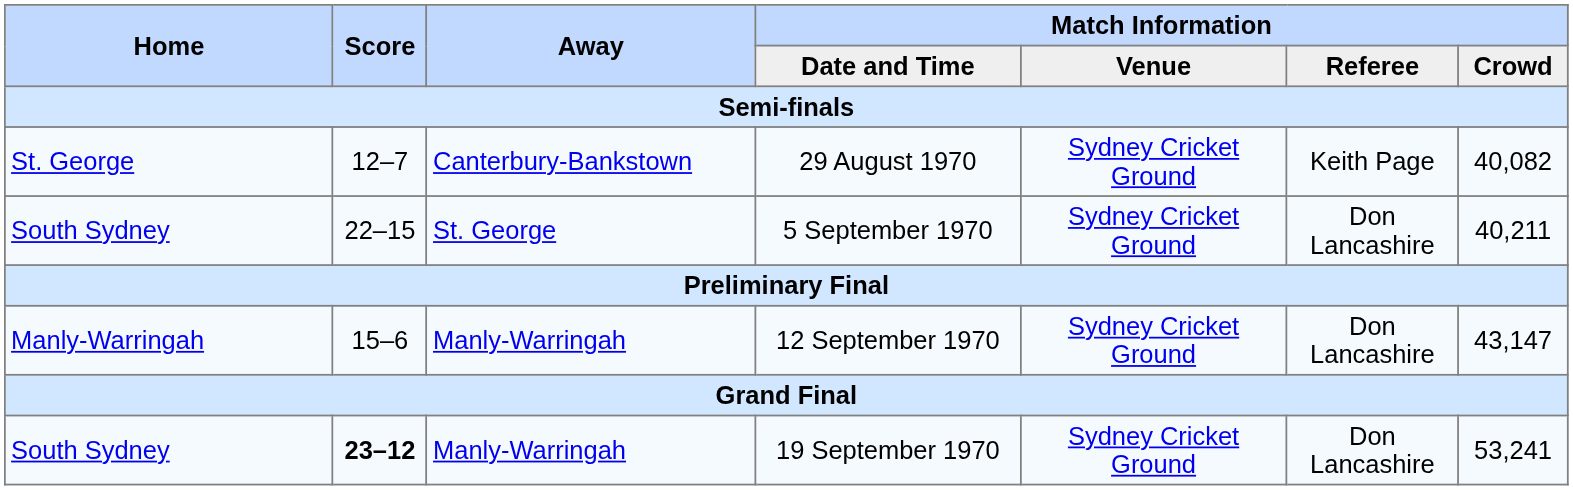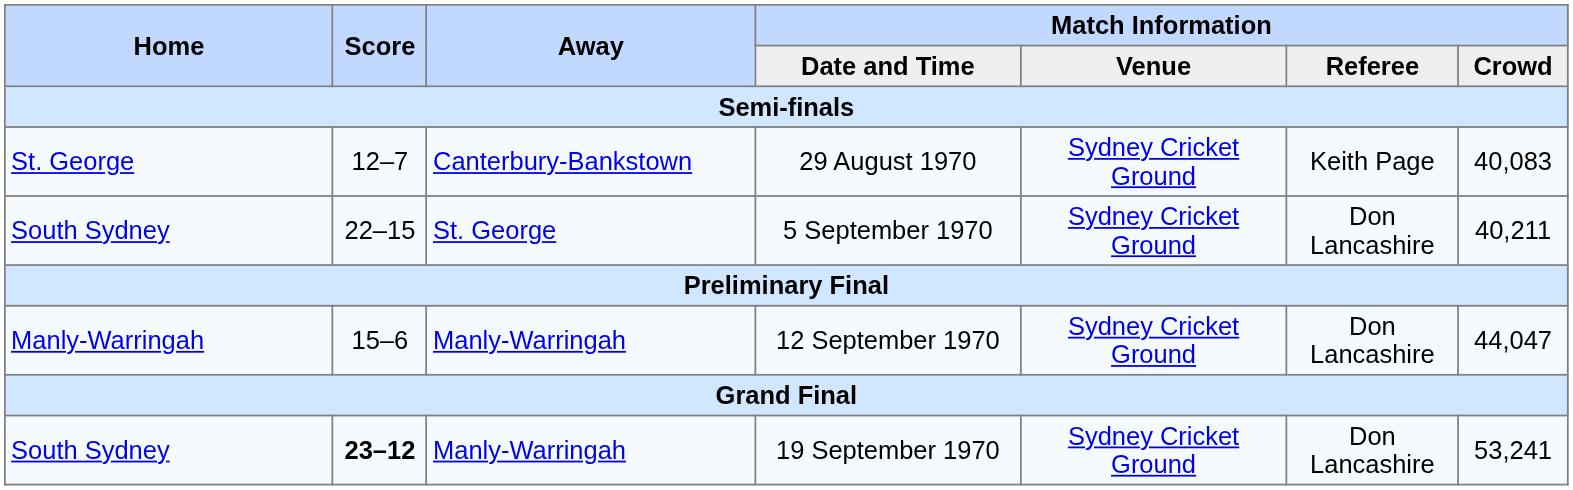 <table border="1" cellpadding="3" cellspacing="0" style="border-collapse:collapse; font-size:90%; text-align:center; width:100%;">
 <tr style="background:#c1d8ff;">
 <th rowspan="2" style="width:21%;">Home</th>
 <th rowspan="2" style="width:6%;">Score</th>
 <th rowspan="2" style="width:21%;">Away</th>
 <th colspan=6>Match Information</th>
 </tr>
 <tr style="background:#efefef;">
 <th width=17%>Date and Time</th>
 <th width=17%>Venue</th>
 <th width=11%>Referee</th>
 <th width=7%>Crowd</th>
 </tr>
 <tr style="background:#d0e7ff;">
 <td colspan=7><strong>Semi-finals</strong></td>
 </tr>
 <tr style="background:#f5faff;">
 <td align=left> <a href='#'>St. George</a></td>
 <td>12–7</td>
 <td align=left> <a href='#'>Canterbury-Bankstown</a></td>
 <td>29 August 1970</td>
 <td><a href='#'>Sydney Cricket Ground</a></td>
 <td>Keith Page</td>
-<td>40,082</td>
+<td>40,083</td>
 </tr>
 <tr style="background:#f5faff;">
 <td align=left> <a href='#'>South Sydney</a></td>
 <td>22–15</td>
 <td align=left> <a href='#'>St. George</a></td>
 <td>5 September 1970</td>
 <td><a href='#'>Sydney Cricket Ground</a></td>
 <td>Don Lancashire</td>
 <td>40,211</td>
 </tr>
 <tr style="background:#d0e7ff;">
 <td colspan=7><strong>Preliminary Final</strong></td>
 </tr>
 <tr style="background:#f5faff;">
 <td align=left> <a href='#'>Manly-Warringah</a></td>
 <td>15–6</td>
 <td align=left> <a href='#'>Manly-Warringah</a></td>
 <td>12 September 1970</td>
 <td><a href='#'>Sydney Cricket Ground</a></td>
 <td>Don Lancashire</td>
-<td>43,147</td>
+<td>44,047</td>
 </tr>
 <tr style="background:#d0e7ff;">
 <td colspan=7><strong>Grand Final</strong></td>
 </tr>
 <tr style="background:#f5faff;">
 <td align=left> <a href='#'>South Sydney</a></td>
 <td><strong>23–12</strong></td>
 <td align=left> <a href='#'>Manly-Warringah</a></td>
 <td>19 September 1970</td>
 <td><a href='#'>Sydney Cricket Ground</a></td>
 <td>Don Lancashire</td>
 <td>53,241</td>
 </tr>
 </table>
